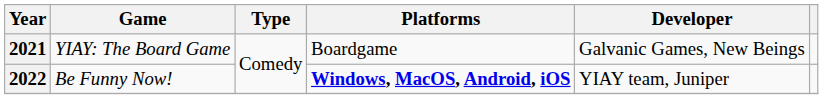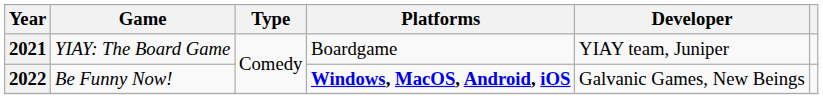 <table class="wikitable sortable plainrowheaders">
 <tr>
 <th scope="col">Year</th>
 <th scope="col">Game</th>
 <th scope="col">Type</th>
 <th scope="col">Platforms</th>
 <th scope="col">Developer</th>
 <th scope="col" class="unsortable"></th>
 </tr>
 <tr>
 <th scope="row">2021</th>
 <td><em>YIAY: The Board Game</em></td>
 <td rowspan="2">Comedy</td>
 <td>Boardgame</td>
-<td scope="row">Galvanic Games, New Beings</td>
+<td>YIAY team, Juniper</td>
 <td></td>
 </tr>
 <tr>
 <th scope="row">2022</th>
 <td scope="row"><em>Be Funny Now!</em></td>
 <td scope="row"><strong><a href='#'>Windows</a>, <a href='#'>MacOS</a>, <a href='#'>Android</a>, <a href='#'>iOS</a></strong></td>
-<td>YIAY team, Juniper</td>
+<td scope="row">Galvanic Games, New Beings</td>
 <td style="text-align:center;"></td>
 </tr>
 <tr>
 </tr>
 </table>
